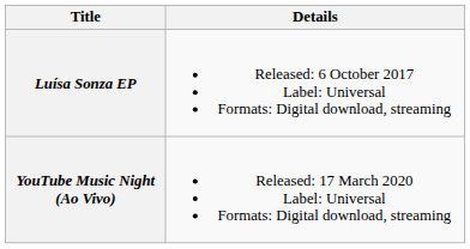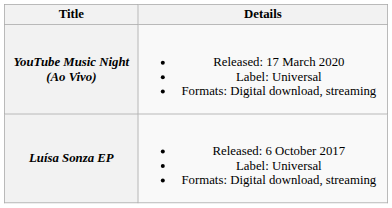 <table class="wikitable plainrowheaders" style="text-align:center;">
 <tr>
 <th scope="col" style="width:10em;">Title</th>
 <th scope="col" style="width:19em;">Details</th>
 </tr>
 <tr>
+<th scope="row"><em>YouTube Music Night (Ao Vivo)</em></th>
+<td><br><ul><li>Released: 17 March 2020</li><li>Label: Universal</li><li>Formats: Digital download, streaming</li></ul></td>
+</tr>
+<tr>
 <th scope="row"><em>Luísa Sonza EP</em></th>
 <td><br><ul><li>Released: 6 October 2017</li><li>Label: Universal</li><li>Formats: Digital download, streaming</li></ul></td>
 </tr>
-<tr>
-<th scope="row"><em>YouTube Music Night (Ao Vivo)</em></th>
-<td><br><ul><li>Released: 17 March 2020</li><li>Label: Universal</li><li>Formats: Digital download, streaming</li></ul></td>
-</tr>
 </table>
